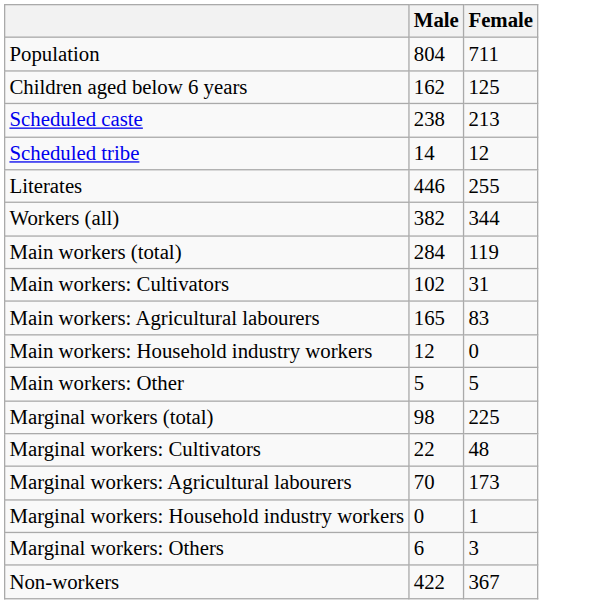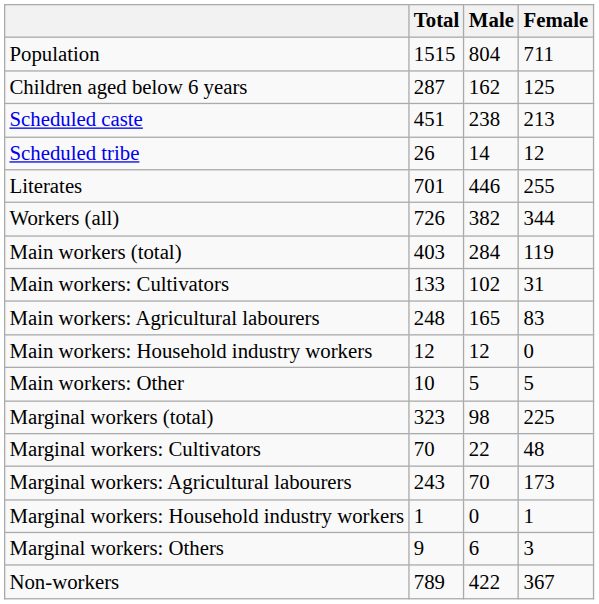 <table class="wikitable sortable">
 <tr>
 <th></th>
+<th>Total</th>
 <th>Male</th>
 <th>Female</th>
 </tr>
 <tr>
 <td>Population</td>
+<td>1515</td>
 <td>804</td>
 <td>711</td>
 </tr>
 <tr>
 <td>Children aged below 6 years</td>
+<td>287</td>
 <td>162</td>
 <td>125</td>
 </tr>
 <tr>
 <td><a href='#'>Scheduled caste</a></td>
+<td>451</td>
 <td>238</td>
 <td>213</td>
 </tr>
 <tr>
 <td><a href='#'>Scheduled tribe</a></td>
+<td>26</td>
 <td>14</td>
 <td>12</td>
 </tr>
 <tr>
 <td>Literates</td>
+<td>701</td>
 <td>446</td>
 <td>255</td>
 </tr>
 <tr>
 <td>Workers (all)</td>
+<td>726</td>
 <td>382</td>
 <td>344</td>
 </tr>
 <tr>
 <td>Main workers (total)</td>
+<td>403</td>
 <td>284</td>
 <td>119</td>
 </tr>
 <tr>
 <td>Main workers: Cultivators</td>
+<td>133</td>
 <td>102</td>
 <td>31</td>
 </tr>
 <tr>
 <td>Main workers: Agricultural labourers</td>
+<td>248</td>
 <td>165</td>
 <td>83</td>
 </tr>
 <tr>
 <td>Main workers: Household industry workers</td>
 <td>12</td>
+<td>12</td>
 <td>0</td>
 </tr>
 <tr>
 <td>Main workers: Other</td>
+<td>10</td>
 <td>5</td>
 <td>5</td>
 </tr>
 <tr>
 <td>Marginal workers (total)</td>
+<td>323</td>
 <td>98</td>
 <td>225</td>
 </tr>
 <tr>
 <td>Marginal workers: Cultivators</td>
+<td>70</td>
 <td>22</td>
 <td>48</td>
 </tr>
 <tr>
 <td>Marginal workers: Agricultural labourers</td>
+<td>243</td>
 <td>70</td>
 <td>173</td>
 </tr>
 <tr>
 <td>Marginal workers: Household industry workers</td>
+<td>1</td>
 <td>0</td>
 <td>1</td>
 </tr>
 <tr>
 <td>Marginal workers: Others</td>
+<td>9</td>
 <td>6</td>
 <td>3</td>
 </tr>
 <tr>
 <td>Non-workers</td>
+<td>789</td>
 <td>422</td>
 <td>367</td>
 </tr>
 </table>
